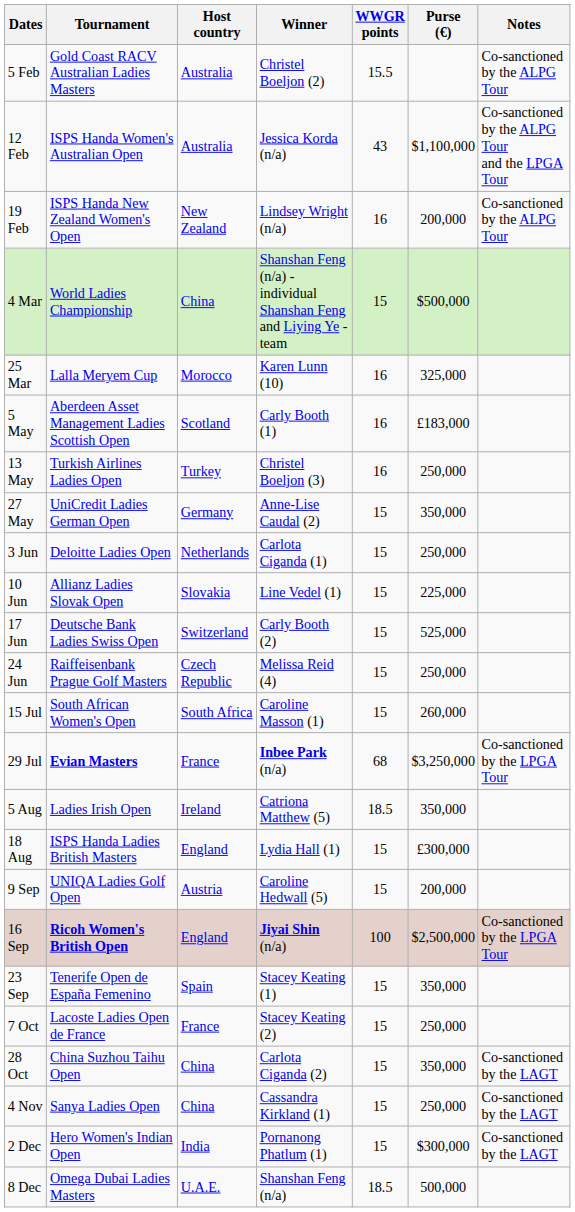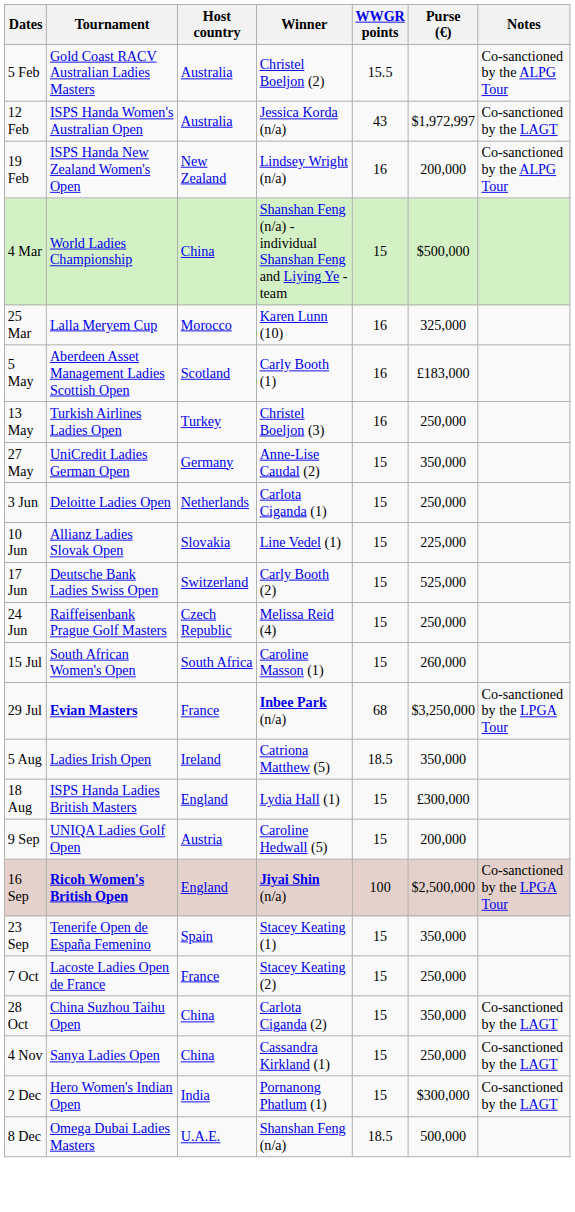 <table class="wikitable sortable" style="font-size:95%">
 <tr>
 <th>Dates</th>
 <th>Tournament</th>
 <th>Host country</th>
 <th>Winner</th>
 <th><a href='#'>WWGR</a><br>points</th>
 <th>Purse<br>(€)</th>
 <th>Notes</th>
 </tr>
 <tr>
 <td>5 Feb</td>
 <td><a href='#'>Gold Coast RACV Australian Ladies Masters</a></td>
 <td><a href='#'>Australia</a></td>
 <td> <a href='#'>Christel Boeljon</a> (2)</td>
 <td align=center>15.5</td>
 <td align=center></td>
 <td>Co-sanctioned by the <a href='#'>ALPG Tour</a></td>
 </tr>
 <tr>
 <td>12 Feb</td>
 <td><a href='#'>ISPS Handa Women's Australian Open</a></td>
 <td><a href='#'>Australia</a></td>
 <td> <a href='#'>Jessica Korda</a> (n/a)</td>
 <td align=center>43</td>
-<td align=center>$1,100,000</td>
-<td>Co-sanctioned by the <a href='#'>ALPG Tour</a> <br> and the <a href='#'>LPGA Tour</a></td>
+<td align=center>$1,972,997</td>
+<td>Co-sanctioned by the <a href='#'>LAGT</a></td>
 </tr>
 <tr>
 <td>19 Feb</td>
 <td><a href='#'>ISPS Handa New Zealand Women's Open</a></td>
 <td><a href='#'>New Zealand</a></td>
 <td> <a href='#'>Lindsey Wright</a> (n/a)</td>
 <td align=center>16</td>
 <td align=center>200,000</td>
 <td>Co-sanctioned by the <a href='#'>ALPG Tour</a></td>
 </tr>
 <tr style="background:#D4F1C5;">
 <td>4 Mar</td>
 <td><a href='#'>World Ladies Championship</a></td>
 <td><a href='#'>China</a></td>
 <td> <a href='#'>Shanshan Feng</a> (n/a) - individual<br> <a href='#'>Shanshan Feng</a> and <a href='#'>Liying Ye</a> - team</td>
 <td align=center>15</td>
 <td align=center>$500,000</td>
 <td></td>
 </tr>
 <tr>
 <td>25 Mar</td>
 <td><a href='#'>Lalla Meryem Cup</a></td>
 <td><a href='#'>Morocco</a></td>
 <td> <a href='#'>Karen Lunn</a> (10)</td>
 <td align=center>16</td>
 <td align=center>325,000</td>
 <td></td>
 </tr>
 <tr>
 <td>5 May</td>
 <td><a href='#'>Aberdeen Asset Management Ladies Scottish Open</a></td>
 <td><a href='#'>Scotland</a></td>
 <td> <a href='#'>Carly Booth</a> (1)</td>
 <td align=center>16</td>
 <td align=center>£183,000</td>
 <td></td>
 </tr>
 <tr>
 <td>13 May</td>
 <td><a href='#'>Turkish Airlines Ladies Open</a></td>
 <td><a href='#'>Turkey</a></td>
 <td> <a href='#'>Christel Boeljon</a> (3)</td>
 <td align=center>16</td>
 <td align=center>250,000</td>
 <td></td>
 </tr>
 <tr>
 <td>27 May</td>
 <td><a href='#'>UniCredit Ladies German Open</a></td>
 <td><a href='#'>Germany</a></td>
 <td> <a href='#'>Anne-Lise Caudal</a> (2)</td>
 <td align=center>15</td>
 <td align=center>350,000</td>
 <td></td>
 </tr>
 <tr>
 <td>3 Jun</td>
 <td><a href='#'>Deloitte Ladies Open</a></td>
 <td><a href='#'>Netherlands</a></td>
 <td> <a href='#'>Carlota Ciganda</a> (1)</td>
 <td align=center>15</td>
 <td align=center>250,000</td>
 <td></td>
 </tr>
 <tr>
 <td>10 Jun</td>
 <td><a href='#'>Allianz Ladies Slovak Open</a></td>
 <td><a href='#'>Slovakia</a></td>
 <td> <a href='#'>Line Vedel</a> (1)</td>
 <td align=center>15</td>
 <td align=center>225,000</td>
 <td></td>
 </tr>
 <tr>
 <td>17 Jun</td>
 <td><a href='#'>Deutsche Bank Ladies Swiss Open</a></td>
 <td><a href='#'>Switzerland</a></td>
 <td> <a href='#'>Carly Booth</a> (2)</td>
 <td align=center>15</td>
 <td align=center>525,000</td>
 <td></td>
 </tr>
 <tr>
 <td>24 Jun</td>
 <td><a href='#'>Raiffeisenbank Prague Golf Masters</a></td>
 <td><a href='#'>Czech Republic</a></td>
 <td> <a href='#'>Melissa Reid</a> (4)</td>
 <td align=center>15</td>
 <td align=center>250,000</td>
 <td></td>
 </tr>
 <tr>
 <td>15 Jul</td>
 <td><a href='#'>South African Women's Open</a></td>
 <td><a href='#'>South Africa</a></td>
 <td> <a href='#'>Caroline Masson</a> (1)</td>
 <td align=center>15</td>
 <td align=center>260,000</td>
 <td></td>
 </tr>
 <tr>
 <td>29 Jul</td>
 <td><strong><a href='#'>Evian Masters</a></strong></td>
 <td><a href='#'>France</a></td>
 <td> <strong><a href='#'>Inbee Park</a></strong> (n/a)</td>
 <td align=center>68</td>
 <td align=center>$3,250,000</td>
 <td>Co-sanctioned by the <a href='#'>LPGA Tour</a></td>
 </tr>
 <tr>
 <td>5 Aug</td>
 <td><a href='#'>Ladies Irish Open</a></td>
 <td><a href='#'>Ireland</a></td>
 <td> <a href='#'>Catriona Matthew</a> (5)</td>
 <td align=center>18.5</td>
 <td align=center>350,000</td>
 <td></td>
 </tr>
 <tr>
 <td>18 Aug</td>
 <td><a href='#'>ISPS Handa Ladies British Masters</a></td>
 <td><a href='#'>England</a></td>
 <td> <a href='#'>Lydia Hall</a> (1)</td>
 <td align=center>15</td>
 <td align=center>£300,000</td>
 <td></td>
 </tr>
 <tr>
 <td>9 Sep</td>
 <td><a href='#'>UNIQA Ladies Golf Open</a></td>
 <td><a href='#'>Austria</a></td>
 <td> <a href='#'>Caroline Hedwall</a> (5)</td>
 <td align=center>15</td>
 <td align=center>200,000</td>
 <td></td>
 </tr>
 <tr style="background:#e5d1cb;">
 <td>16 Sep</td>
 <td><strong><a href='#'>Ricoh Women's British Open</a></strong></td>
 <td><a href='#'>England</a></td>
 <td> <strong><a href='#'>Jiyai Shin</a></strong> (n/a)</td>
 <td align=center>100</td>
 <td align=center>$2,500,000</td>
 <td>Co-sanctioned by the <a href='#'>LPGA Tour</a></td>
 </tr>
 <tr>
 <td>23 Sep</td>
 <td><a href='#'>Tenerife Open de España Femenino</a></td>
 <td><a href='#'>Spain</a></td>
 <td> <a href='#'>Stacey Keating</a> (1)</td>
 <td align=center>15</td>
 <td align=center>350,000</td>
 <td></td>
 </tr>
 <tr>
 <td>7 Oct</td>
 <td><a href='#'>Lacoste Ladies Open de France</a></td>
 <td><a href='#'>France</a></td>
 <td> <a href='#'>Stacey Keating</a> (2)</td>
 <td align=center>15</td>
 <td align=center>250,000</td>
 <td></td>
 </tr>
 <tr>
 <td>28 Oct</td>
 <td><a href='#'>China Suzhou Taihu Open</a></td>
 <td><a href='#'>China</a></td>
 <td> <a href='#'>Carlota Ciganda</a> (2)</td>
 <td align=center>15</td>
 <td align=center>350,000</td>
 <td>Co-sanctioned by the <a href='#'>LAGT</a></td>
 </tr>
 <tr>
 <td>4 Nov</td>
 <td><a href='#'>Sanya Ladies Open</a></td>
 <td><a href='#'>China</a></td>
 <td> <a href='#'>Cassandra Kirkland</a> (1)</td>
 <td align=center>15</td>
 <td align=center>250,000</td>
 <td>Co-sanctioned by the <a href='#'>LAGT</a></td>
 </tr>
 <tr>
 <td>2 Dec</td>
 <td><a href='#'>Hero Women's Indian Open</a></td>
 <td><a href='#'>India</a></td>
 <td> <a href='#'>Pornanong Phatlum</a> (1)</td>
 <td align=center>15</td>
 <td align=center>$300,000</td>
 <td>Co-sanctioned by the <a href='#'>LAGT</a></td>
 </tr>
 <tr>
 <td>8 Dec</td>
 <td><a href='#'>Omega Dubai Ladies Masters</a></td>
 <td><a href='#'>U.A.E.</a></td>
 <td> <a href='#'>Shanshan Feng</a> (n/a)</td>
 <td align=center>18.5</td>
 <td align=center>500,000</td>
 <td></td>
 </tr>
 </table>
